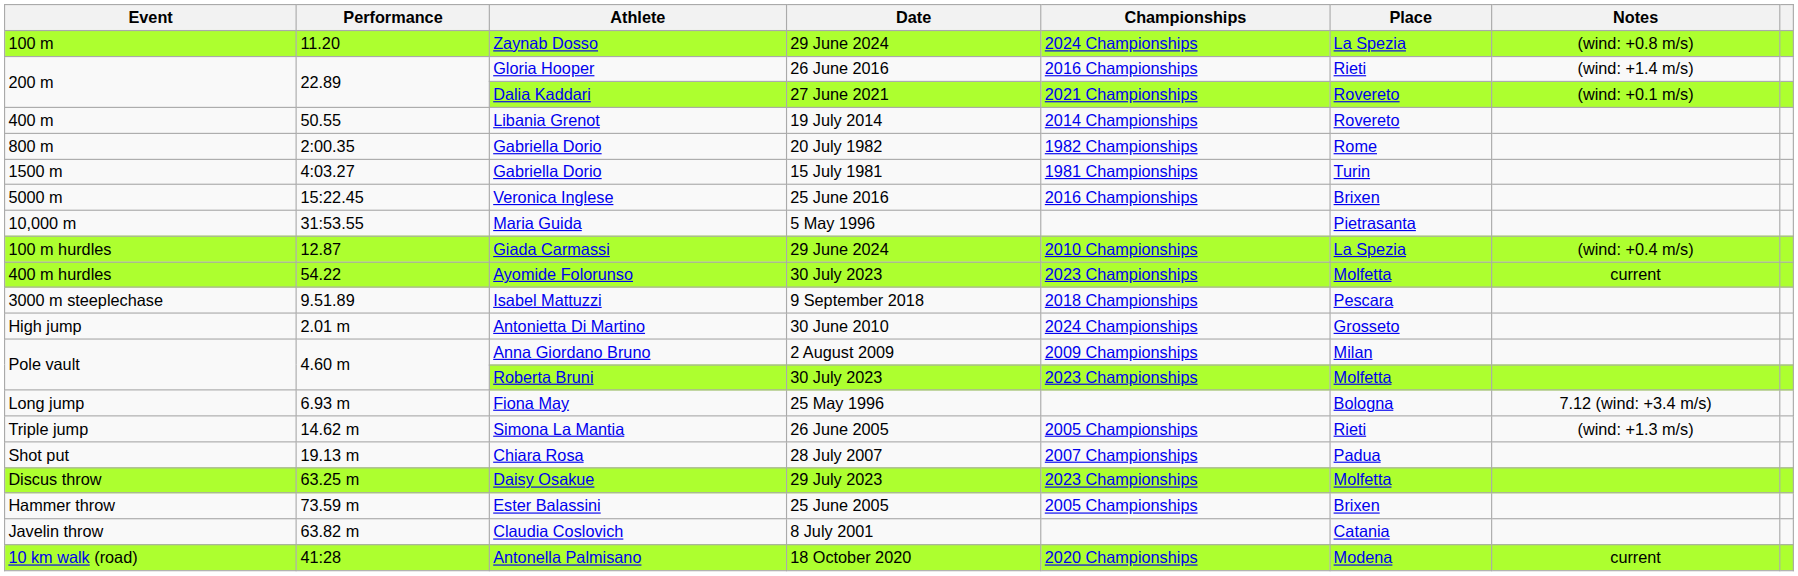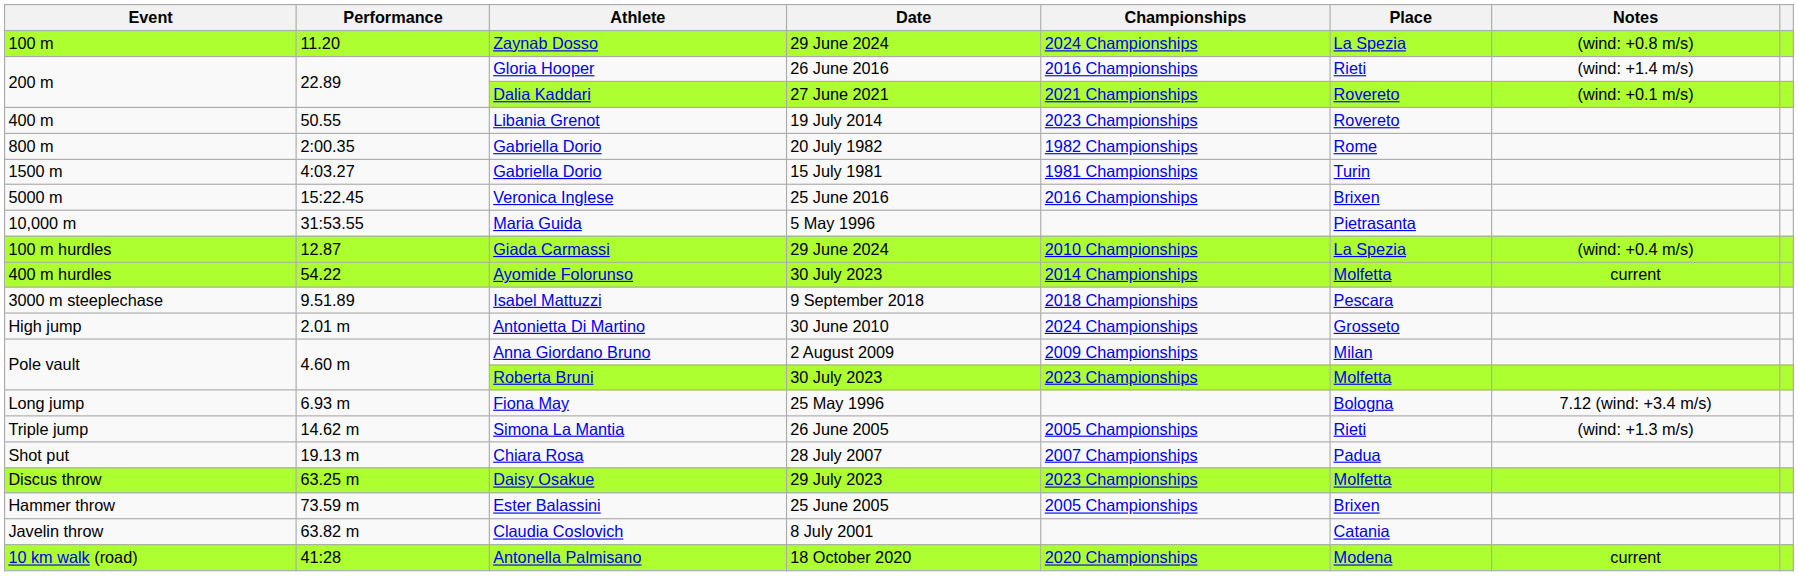 <table class="wikitable sortable" style="font-size:90%; width: 100%;">
 <tr>
 <th>Event</th>
 <th>Performance</th>
 <th>Athlete</th>
 <th>Date</th>
 <th>Championships</th>
 <th>Place</th>
 <th>Notes</th>
 <th></th>
 </tr>
 <tr bgcolor=GreenYellow>
 <td>100 m</td>
 <td>11.20</td>
 <td><a href='#'>Zaynab Dosso</a></td>
 <td>29 June 2024</td>
 <td><a href='#'>2024 Championships</a></td>
 <td><a href='#'>La Spezia</a></td>
 <td align=center>(wind: +0.8 m/s)</td>
 <td align=center></td>
 </tr>
 <tr>
 <td rowspan=2>200 m</td>
 <td rowspan=2>22.89</td>
 <td><a href='#'>Gloria Hooper</a></td>
 <td>26 June 2016</td>
 <td><a href='#'>2016 Championships</a></td>
 <td><a href='#'>Rieti</a></td>
 <td align=center>(wind: +1.4 m/s)</td>
 <td align=center></td>
 </tr>
 <tr>
 <td bgcolor=GreenYellow><a href='#'>Dalia Kaddari</a></td>
 <td bgcolor=GreenYellow>27 June 2021</td>
 <td bgcolor=GreenYellow><a href='#'>2021 Championships</a></td>
 <td bgcolor=GreenYellow><a href='#'>Rovereto</a></td>
 <td bgcolor=GreenYellow align=center>(wind: +0.1 m/s)</td>
 <td bgcolor=GreenYellow align=center></td>
 </tr>
 <tr>
 <td>400 m</td>
 <td>50.55</td>
 <td><a href='#'>Libania Grenot</a></td>
 <td>19 July 2014</td>
-<td><a href='#'>2014 Championships</a></td>
+<td><a href='#'>2023 Championships</a></td>
 <td><a href='#'>Rovereto</a></td>
 <td align=center></td>
 <td align=center></td>
 </tr>
 <tr>
 <td>800 m</td>
 <td>2:00.35</td>
 <td><a href='#'>Gabriella Dorio</a></td>
 <td>20 July 1982</td>
 <td><a href='#'>1982 Championships</a></td>
 <td><a href='#'>Rome</a></td>
 <td align=center></td>
 <td align=center></td>
 </tr>
 <tr>
 <td>1500 m</td>
 <td>4:03.27</td>
 <td><a href='#'>Gabriella Dorio</a></td>
 <td>15 July 1981</td>
 <td><a href='#'>1981 Championships</a></td>
 <td><a href='#'>Turin</a></td>
 <td align=center></td>
 <td align=center></td>
 </tr>
 <tr>
 <td>5000 m</td>
 <td>15:22.45</td>
 <td><a href='#'>Veronica Inglese</a></td>
 <td>25 June 2016</td>
 <td><a href='#'>2016 Championships</a></td>
 <td><a href='#'>Brixen</a></td>
 <td align=center></td>
 <td align=center></td>
 </tr>
 <tr>
 <td>10,000 m</td>
 <td>31:53.55</td>
 <td><a href='#'>Maria Guida</a></td>
 <td>5 May 1996</td>
 <td></td>
 <td><a href='#'>Pietrasanta</a></td>
 <td align=center></td>
 <td align=center></td>
 </tr>
 <tr bgcolor=GreenYellow>
 <td>100 m hurdles</td>
 <td>12.87</td>
 <td><a href='#'>Giada Carmassi</a></td>
 <td>29 June 2024</td>
 <td><a href='#'>2010 Championships</a></td>
 <td><a href='#'>La Spezia</a></td>
 <td align=center>(wind: +0.4 m/s)</td>
 <td align=center></td>
 </tr>
 <tr bgcolor=GreenYellow>
 <td>400 m hurdles</td>
 <td>54.22</td>
 <td><a href='#'>Ayomide Folorunso</a></td>
 <td>30 July 2023</td>
-<td><a href='#'>2023 Championships</a></td>
+<td><a href='#'>2014 Championships</a></td>
 <td><a href='#'>Molfetta</a></td>
 <td align=center>current </td>
 <td align=center></td>
 </tr>
 <tr>
 <td>3000 m steeplechase</td>
 <td>9.51.89</td>
 <td><a href='#'>Isabel Mattuzzi</a></td>
 <td>9 September 2018</td>
 <td><a href='#'>2018 Championships</a></td>
 <td><a href='#'>Pescara</a></td>
 <td align=center></td>
 <td align=center></td>
 </tr>
 <tr>
 <td>High jump</td>
 <td>2.01 m</td>
 <td><a href='#'>Antonietta Di Martino</a></td>
 <td>30 June 2010</td>
 <td><a href='#'>2024 Championships</a></td>
 <td><a href='#'>Grosseto</a></td>
 <td align=center></td>
 <td align=center></td>
 </tr>
 <tr>
 <td rowspan=2>Pole vault</td>
 <td rowspan=2>4.60 m</td>
 <td><a href='#'>Anna Giordano Bruno</a></td>
 <td>2 August 2009</td>
 <td><a href='#'>2009 Championships</a></td>
 <td><a href='#'>Milan</a></td>
 <td align=center></td>
 <td align=center></td>
 </tr>
 <tr bgcolor=GreenYellow>
 <td><a href='#'>Roberta Bruni</a></td>
 <td>30 July 2023</td>
 <td><a href='#'>2023 Championships</a></td>
 <td><a href='#'>Molfetta</a></td>
 <td align=center></td>
 <td align=center></td>
 </tr>
 <tr>
 <td>Long jump</td>
 <td>6.93 m</td>
 <td><a href='#'>Fiona May</a></td>
 <td>25 May 1996</td>
 <td></td>
 <td><a href='#'>Bologna</a></td>
 <td align=center>7.12 (wind: +3.4 m/s)</td>
 <td align=center></td>
 </tr>
 <tr>
 <td>Triple jump</td>
 <td>14.62 m</td>
 <td><a href='#'>Simona La Mantia</a></td>
 <td>26 June 2005</td>
 <td><a href='#'>2005 Championships</a></td>
 <td><a href='#'>Rieti</a></td>
 <td align=center>(wind: +1.3 m/s)</td>
 <td align=center></td>
 </tr>
 <tr>
 <td>Shot put</td>
 <td>19.13 m</td>
 <td><a href='#'>Chiara Rosa</a></td>
 <td>28 July 2007</td>
 <td><a href='#'>2007 Championships</a></td>
 <td><a href='#'>Padua</a></td>
 <td align=center></td>
 <td align=center></td>
 </tr>
 <tr bgcolor=GreenYellow>
 <td>Discus throw</td>
 <td>63.25 m</td>
 <td><a href='#'>Daisy Osakue</a></td>
 <td>29 July 2023</td>
 <td><a href='#'>2023 Championships</a></td>
 <td><a href='#'>Molfetta</a></td>
 <td align=center></td>
 <td align=center></td>
 </tr>
 <tr>
 <td>Hammer throw</td>
 <td>73.59 m</td>
 <td><a href='#'>Ester Balassini</a></td>
 <td>25 June 2005</td>
 <td><a href='#'>2005 Championships</a></td>
 <td><a href='#'>Brixen</a></td>
 <td align=center></td>
 <td align=center></td>
 </tr>
 <tr>
 <td>Javelin throw</td>
 <td>63.82 m</td>
 <td><a href='#'>Claudia Coslovich</a></td>
 <td>8 July 2001</td>
 <td></td>
 <td><a href='#'>Catania</a></td>
 <td align=center></td>
 <td align=center></td>
 </tr>
 <tr bgcolor=GreenYellow>
 <td><a href='#'>10 km walk</a> (road)</td>
 <td>41:28</td>
 <td><a href='#'>Antonella Palmisano</a></td>
 <td>18 October 2020</td>
 <td><a href='#'>2020 Championships</a></td>
 <td><a href='#'>Modena</a></td>
 <td align=center>current </td>
 <td></td>
 </tr>
 </table>
